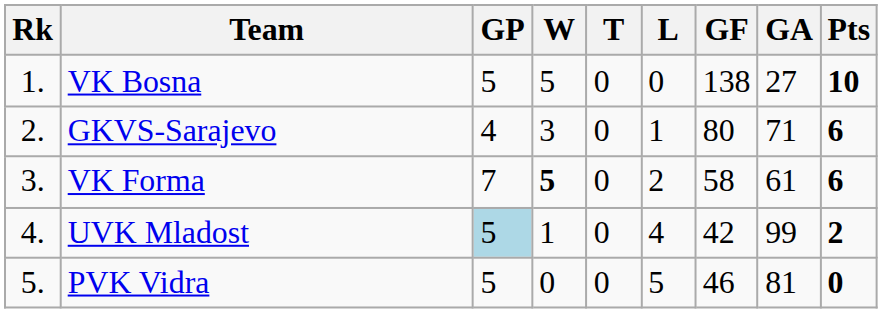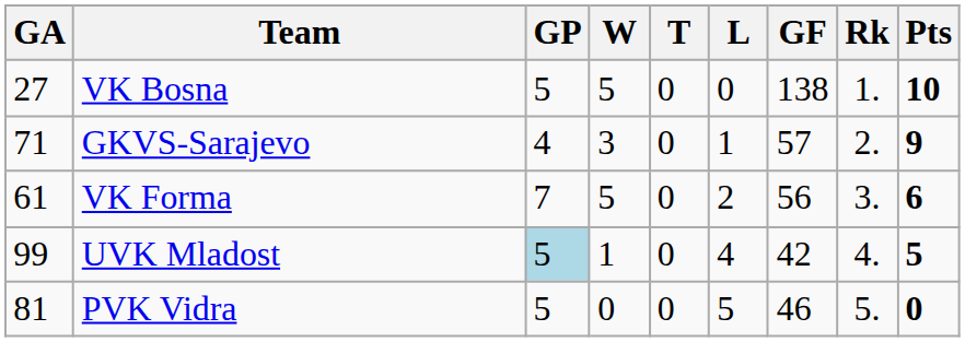 <table class="wikitable" style="text-align:left;">
 <tr>
-<th width=20>Rk</th>
+<th width=20 abbr="Goals against">GA</th>
 <th width=200>Team</th>
 <th width=20 abbr="Games Played">GP</th>
 <th width=20 abbr="Won">W</th>
 <th width=20 abbr="Tied">T</th>
 <th width=20 abbr="Lost">L</th>
 <th width=20 abbr="Goals for">GF</th>
-<th width=20 abbr="Goals against">GA</th>
+<th width=20>Rk</th>
 <th width=20 abbr="Points">Pts</th>
 </tr>
 <tr>
-<td style="text-align:center;">1.</td>
+<td>27</td>
 <td><a href='#'>VK Bosna</a></td>
 <td>5</td>
 <td>5</td>
 <td>0</td>
 <td>0</td>
 <td>138</td>
-<td>27</td>
+<td style="text-align:center;">1.</td>
 <td><strong>10</strong></td>
 </tr>
 <tr>
-<td style="text-align:center;">2.</td>
+<td>71</td>
 <td><a href='#'>GKVS-Sarajevo</a></td>
 <td>4</td>
 <td>3</td>
 <td>0</td>
 <td>1</td>
-<td>80</td>
-<td>71</td>
+<td>57</td>
+<td style="text-align:center;">2.</td>
+<td><strong>9</strong></td>
+</tr>
+<tr>
+<td>61</td>
+<td><a href='#'>VK Forma</a></td>
+<td>7</td>
+<td>5</td>
+<td>0</td>
+<td>2</td>
+<td>56</td>
+<td style="text-align:center;">3.</td>
 <td><strong>6</strong></td>
 </tr>
 <tr>
-<td style="text-align:center;">3.</td>
-<td><a href='#'>VK Forma</a></td>
-<td>7</td>
-<td><strong>5</strong></td>
-<td>0</td>
-<td>2</td>
-<td>58</td>
-<td>61</td>
-<td><strong>6</strong></td>
-</tr>
-<tr>
-<td style="text-align:center;">4.</td>
+<td>99</td>
 <td><a href='#'>UVK Mladost</a></td>
 <td style="background: lightblue;">5</td>
 <td>1</td>
 <td>0</td>
 <td>4</td>
 <td>42</td>
-<td>99</td>
-<td><strong>2</strong></td>
+<td style="text-align:center;">4.</td>
+<td><strong>5</strong></td>
 </tr>
 <tr>
-<td style="text-align:center;">5.</td>
+<td>81</td>
 <td><a href='#'>PVK Vidra</a></td>
 <td>5</td>
 <td>0</td>
 <td>0</td>
 <td>5</td>
 <td>46</td>
-<td>81</td>
+<td style="text-align:center;">5.</td>
 <td><strong>0</strong></td>
 </tr>
 </table>
